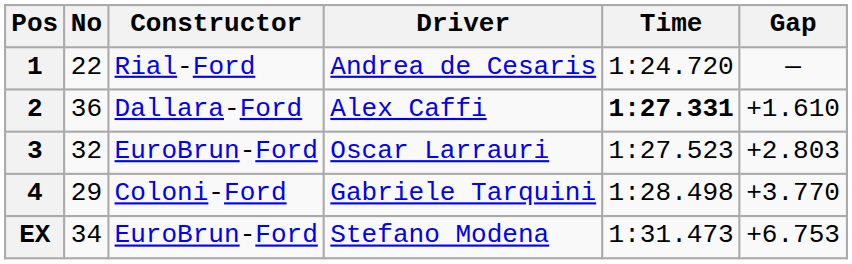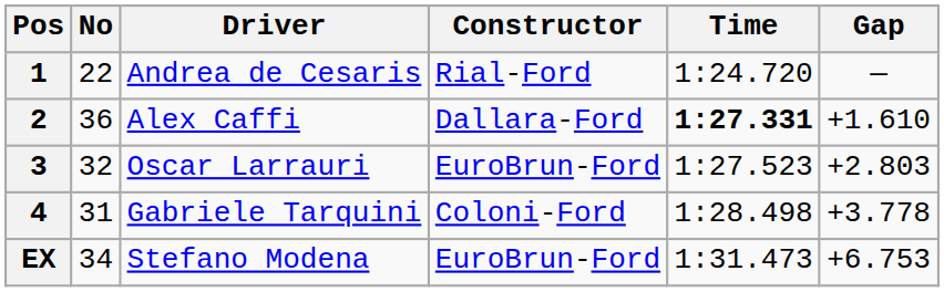 <table class="wikitable sortable" style="font-size: 95%;">
 <tr>
 <th>Pos</th>
 <th>No</th>
+<th>Driver</th>
 <th>Constructor</th>
-<th>Driver</th>
 <th>Time</th>
 <th>Gap</th>
 </tr>
 <tr>
 <th>1</th>
 <td>22</td>
+<td> <a href='#'>Andrea de Cesaris</a></td>
 <td><a href='#'>Rial</a>-<a href='#'>Ford</a></td>
-<td> <a href='#'>Andrea de Cesaris</a></td>
 <td>1:24.720</td>
 <td align="center">—</td>
 </tr>
 <tr>
 <th>2</th>
 <td>36</td>
+<td> <a href='#'>Alex Caffi</a></td>
 <td><a href='#'>Dallara</a>-<a href='#'>Ford</a></td>
-<td> <a href='#'>Alex Caffi</a></td>
 <td><strong>1:27.331</strong></td>
 <td>+1.610</td>
 </tr>
 <tr>
 <th>3</th>
 <td>32</td>
+<td> <a href='#'>Oscar Larrauri</a></td>
 <td><a href='#'>EuroBrun</a>-<a href='#'>Ford</a></td>
-<td> <a href='#'>Oscar Larrauri</a></td>
 <td>1:27.523</td>
 <td>+2.803</td>
 </tr>
 <tr>
 <th>4</th>
-<td>29</td>
+<td>31</td>
+<td> <a href='#'>Gabriele Tarquini</a></td>
 <td><a href='#'>Coloni</a>-<a href='#'>Ford</a></td>
-<td> <a href='#'>Gabriele Tarquini</a></td>
 <td>1:28.498</td>
-<td>+3.770</td>
+<td>+3.778</td>
 </tr>
 <tr>
 <th>EX</th>
 <td>34</td>
+<td> <a href='#'>Stefano Modena</a></td>
 <td><a href='#'>EuroBrun</a>-<a href='#'>Ford</a></td>
-<td> <a href='#'>Stefano Modena</a></td>
 <td>1:31.473</td>
 <td>+6.753</td>
 </tr>
 </table>
